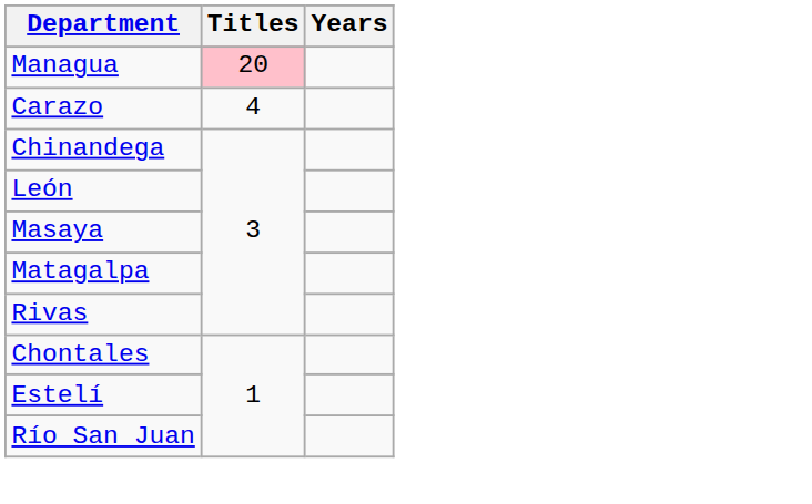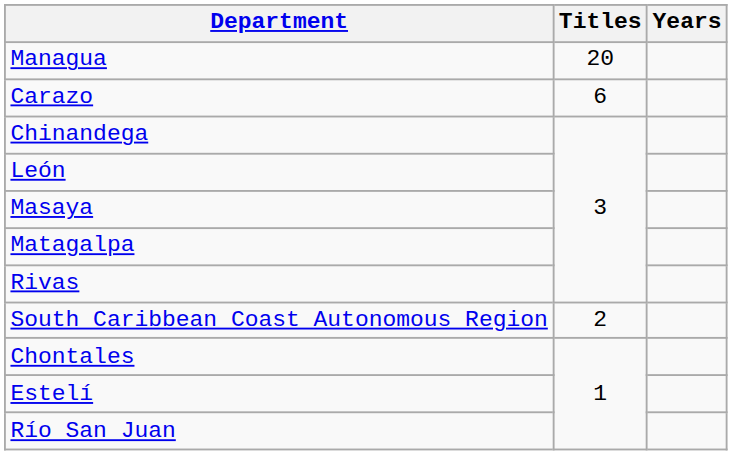 <table class="wikitable sortable" style="font-size: 95%">
 <tr>
 <th><a href='#'>Department</a></th>
 <th>Titles</th>
 <th>Years</th>
 </tr>
 <tr>
 <td><a href='#'>Managua</a></td>
-<td style="background: pink; text-align:center;">20</td>
+<td style="text-align:center;">20</td>
 <td></td>
 </tr>
 <tr>
 <td><a href='#'>Carazo</a></td>
-<td rowspan="1" style="text-align:center;">4</td>
+<td rowspan="1" style="text-align:center;">6</td>
 <td></td>
 </tr>
 <tr>
 <td><a href='#'>Chinandega</a></td>
 <td rowspan="5" style="text-align:center;">3</td>
 <td></td>
 </tr>
 <tr>
 <td><a href='#'>León</a></td>
 <td></td>
 </tr>
 <tr>
 <td><a href='#'>Masaya</a></td>
 <td></td>
 </tr>
 <tr>
 <td><a href='#'>Matagalpa</a></td>
 <td></td>
 </tr>
 <tr>
 <td><a href='#'>Rivas</a></td>
 <td></td>
 </tr>
 <tr>
+<td><a href='#'>South Caribbean Coast Autonomous Region</a></td>
+<td rowspan="1" style="text-align:center;">2</td>
+<td></td>
+</tr>
+<tr>
 <td><a href='#'>Chontales</a></td>
 <td rowspan="3" style="text-align:center;">1</td>
 <td></td>
 </tr>
 <tr>
 <td><a href='#'>Estelí</a></td>
 <td></td>
 </tr>
 <tr>
 <td><a href='#'>Río San Juan</a></td>
 <td></td>
 </tr>
 </table>
